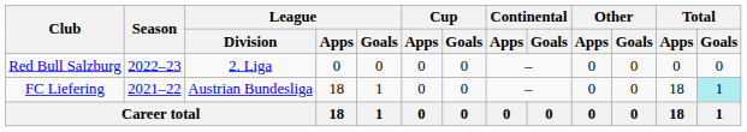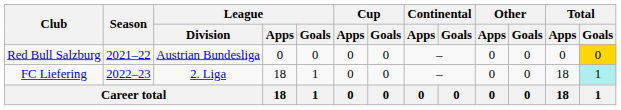 <table class="wikitable" style="text-align: center">
 <tr>
 <th rowspan="2">Club</th>
 <th rowspan="2">Season</th>
 <th colspan="3">League</th>
 <th colspan="2">Cup</th>
 <th colspan="2">Continental</th>
 <th colspan="2">Other</th>
 <th colspan="2">Total</th>
 </tr>
 <tr>
 <th>Division</th>
 <th>Apps</th>
 <th>Goals</th>
 <th>Apps</th>
 <th>Goals</th>
 <th>Apps</th>
 <th>Goals</th>
 <th>Apps</th>
 <th>Goals</th>
 <th>Apps</th>
 <th>Goals</th>
 </tr>
 <tr>
 <td><a href='#'>Red Bull Salzburg</a></td>
-<td><a href='#'>2022–23</a></td>
-<td><a href='#'>2. Liga</a></td>
+<td><a href='#'>2021–22</a></td>
+<td><a href='#'>Austrian Bundesliga</a></td>
 <td>0</td>
 <td>0</td>
 <td>0</td>
 <td>0</td>
 <td colspan="2">–</td>
 <td>0</td>
 <td>0</td>
 <td>0</td>
-<td>0</td>
+<td style="background: gold;">0</td>
 </tr>
 <tr>
 <td><a href='#'>FC Liefering</a></td>
-<td><a href='#'>2021–22</a></td>
-<td><a href='#'>Austrian Bundesliga</a></td>
+<td><a href='#'>2022–23</a></td>
+<td><a href='#'>2. Liga</a></td>
 <td>18</td>
 <td>1</td>
 <td>0</td>
 <td>0</td>
 <td colspan="2">–</td>
 <td>0</td>
 <td>0</td>
 <td>18</td>
 <td style="background: paleturquoise;">1</td>
 </tr>
 <tr>
 <th colspan="3"><strong>Career total</strong></th>
 <th>18</th>
 <th>1</th>
 <th>0</th>
 <th>0</th>
 <th>0</th>
 <th>0</th>
 <th>0</th>
 <th>0</th>
 <th>18</th>
 <th>1</th>
 </tr>
 </table>
